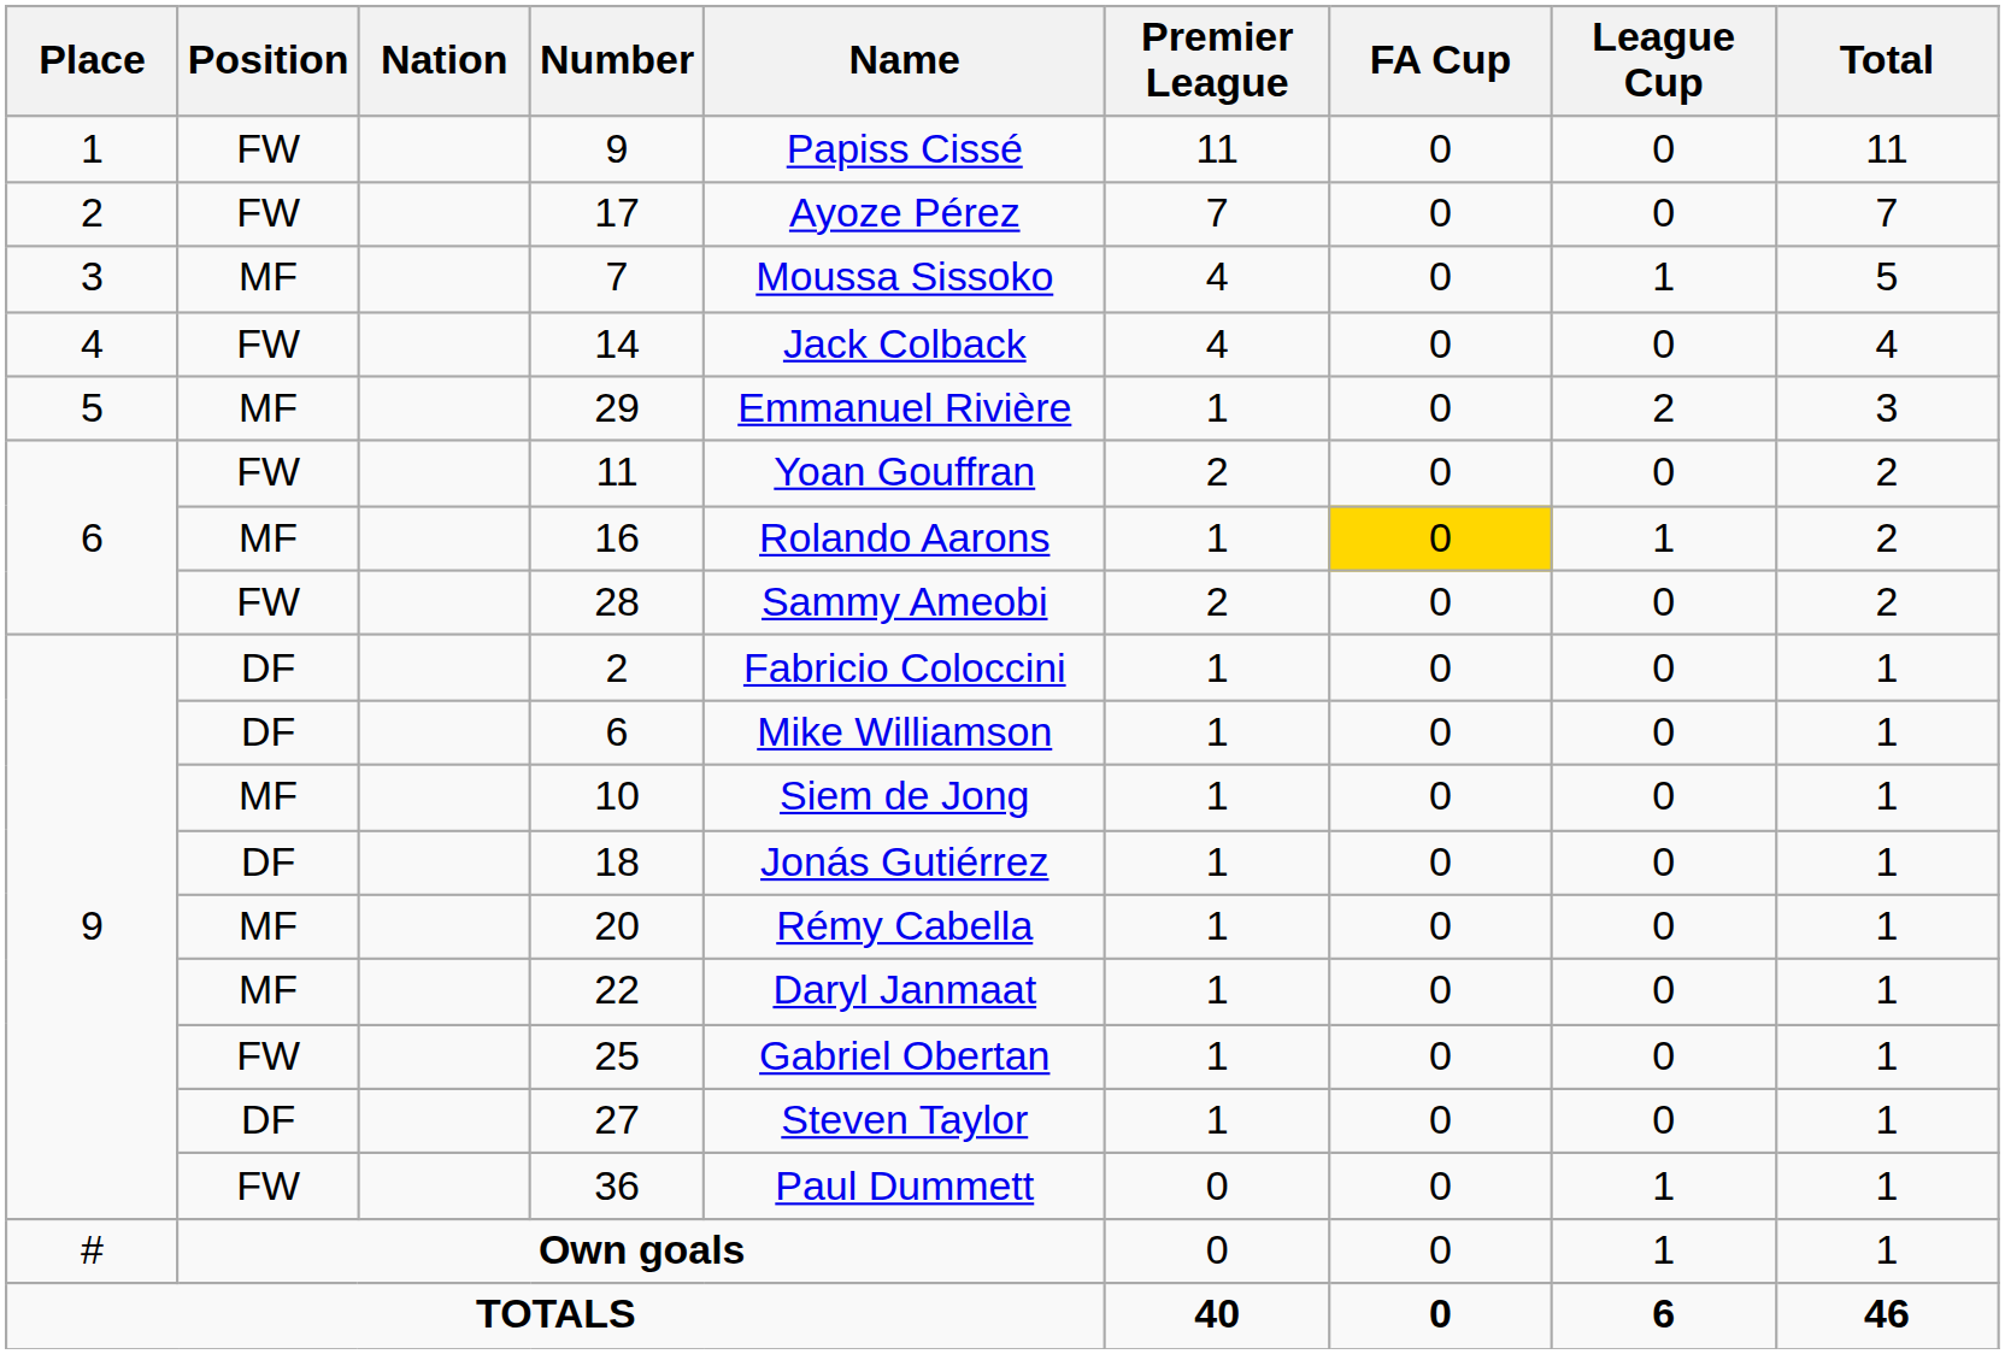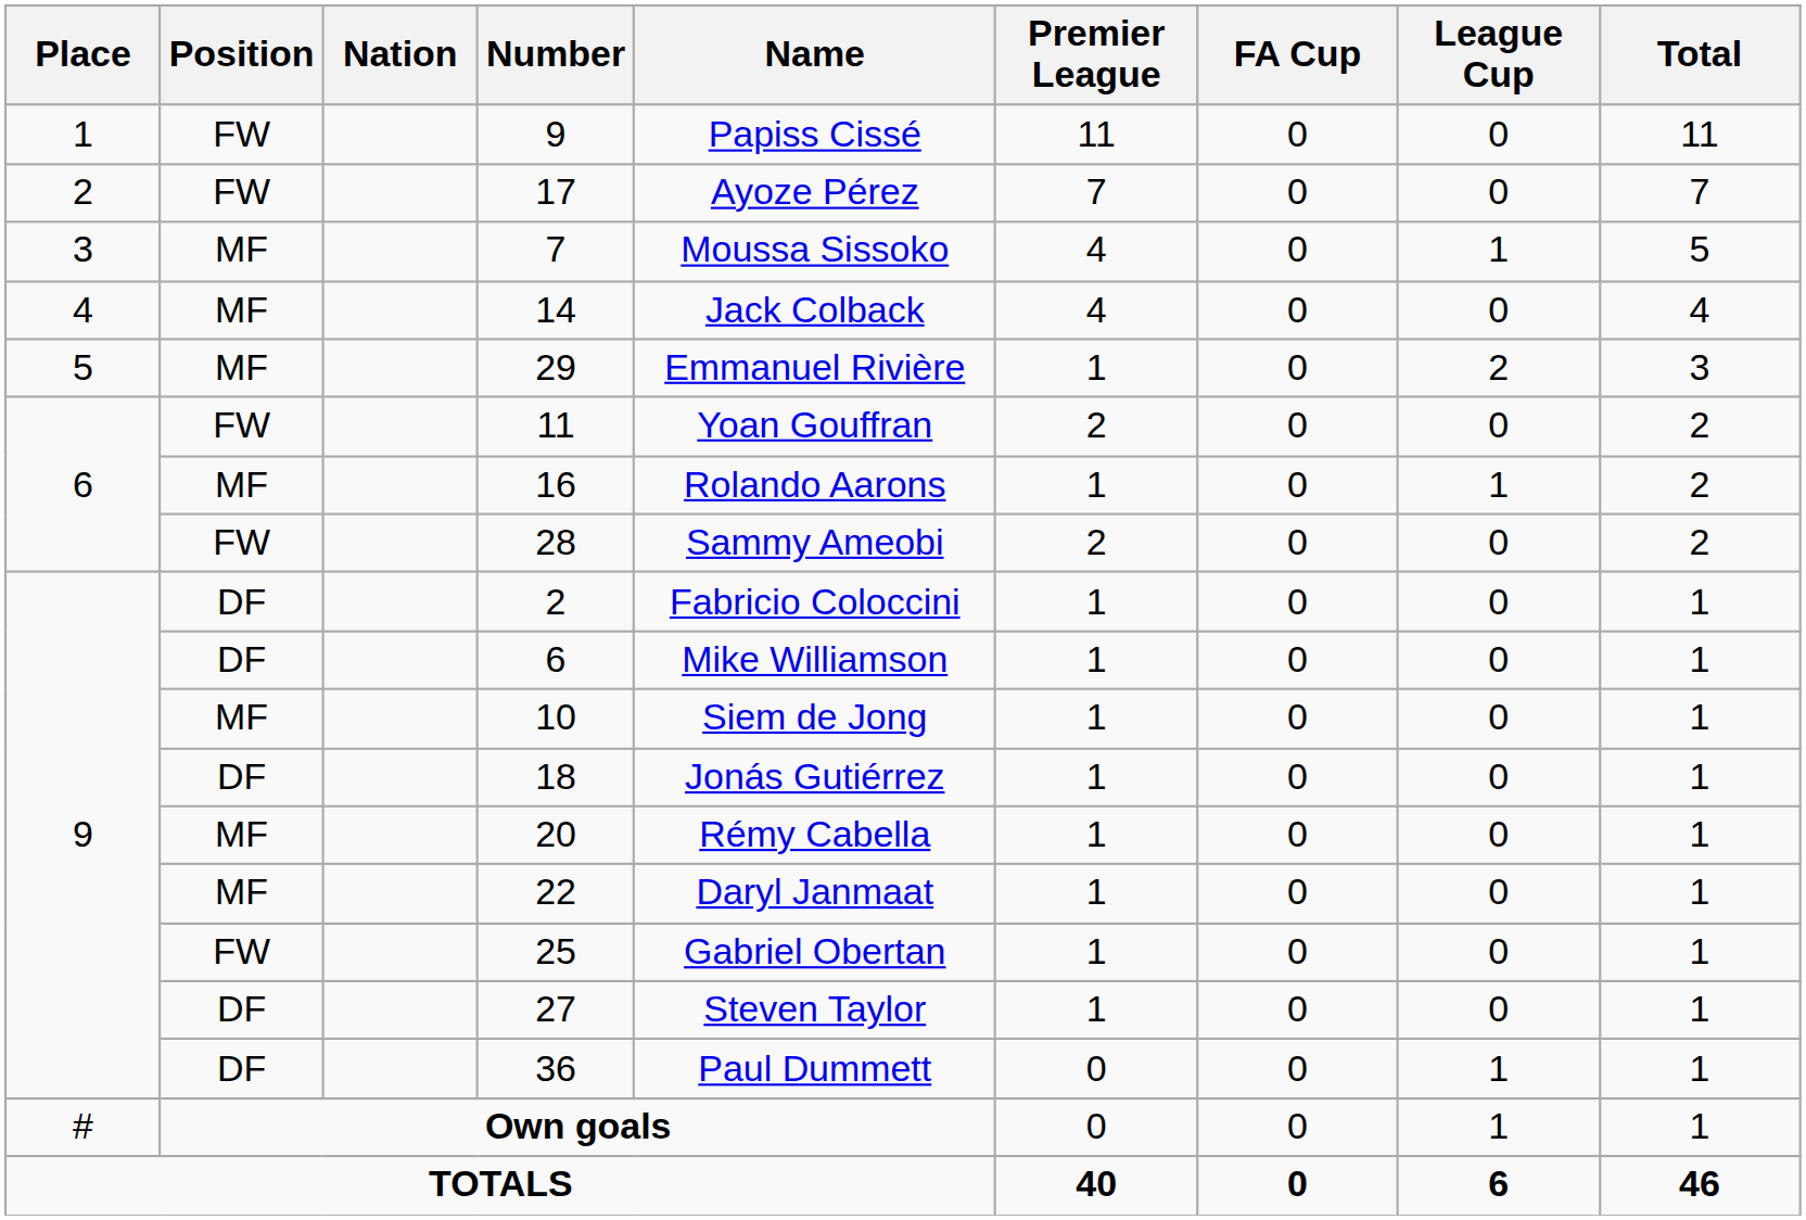 <table class="wikitable" style="text-align: center;">
 <tr>
 <th width=60>Place</th>
 <th width=60>Position</th>
 <th width=60>Nation</th>
 <th width=60>Number</th>
 <th width=150>Name</th>
 <th width=80>Premier League</th>
 <th width=80>FA Cup</th>
 <th width=80>League Cup</th>
 <th width=80>Total</th>
 </tr>
 <tr>
 <td rowspan="1">1</td>
 <td>FW</td>
 <td></td>
 <td>9</td>
 <td><a href='#'>Papiss Cissé</a></td>
 <td>11</td>
 <td>0</td>
 <td>0</td>
 <td>11</td>
 </tr>
 <tr>
 <td rowspan="1">2</td>
 <td>FW</td>
 <td></td>
 <td>17</td>
 <td><a href='#'>Ayoze Pérez</a></td>
 <td>7</td>
 <td>0</td>
 <td>0</td>
 <td>7</td>
 </tr>
 <tr>
 <td rowspan="1">3</td>
 <td>MF</td>
 <td></td>
 <td>7</td>
 <td><a href='#'>Moussa Sissoko</a></td>
 <td>4</td>
 <td>0</td>
 <td>1</td>
 <td>5</td>
 </tr>
 <tr>
 <td rowspan="1">4</td>
-<td>FW</td>
+<td>MF</td>
 <td></td>
 <td>14</td>
 <td><a href='#'>Jack Colback</a></td>
 <td>4</td>
 <td>0</td>
 <td>0</td>
 <td>4</td>
 </tr>
 <tr>
 <td rowspan="1">5</td>
 <td>MF</td>
 <td></td>
 <td>29</td>
 <td><a href='#'>Emmanuel Rivière</a></td>
 <td>1</td>
 <td>0</td>
 <td>2</td>
 <td>3</td>
 </tr>
 <tr>
 <td rowspan="3">6</td>
 <td>FW</td>
 <td></td>
 <td>11</td>
 <td><a href='#'>Yoan Gouffran</a></td>
 <td>2</td>
 <td>0</td>
 <td>0</td>
 <td>2</td>
 </tr>
 <tr>
 <td>MF</td>
 <td></td>
 <td>16</td>
 <td><a href='#'>Rolando Aarons</a></td>
 <td>1</td>
-<td style="background: gold;">0</td>
+<td>0</td>
 <td>1</td>
 <td>2</td>
 </tr>
 <tr>
 <td>FW</td>
 <td></td>
 <td>28</td>
 <td><a href='#'>Sammy Ameobi</a></td>
 <td>2</td>
 <td>0</td>
 <td>0</td>
 <td>2</td>
 </tr>
 <tr>
 <td rowspan="9">9</td>
 <td>DF</td>
 <td></td>
 <td>2</td>
 <td><a href='#'>Fabricio Coloccini</a></td>
 <td>1</td>
 <td>0</td>
 <td>0</td>
 <td>1</td>
 </tr>
 <tr>
 <td>DF</td>
 <td></td>
 <td>6</td>
 <td><a href='#'>Mike Williamson</a></td>
 <td>1</td>
 <td>0</td>
 <td>0</td>
 <td>1</td>
 </tr>
 <tr>
 <td>MF</td>
 <td></td>
 <td>10</td>
 <td><a href='#'>Siem de Jong</a></td>
 <td>1</td>
 <td>0</td>
 <td>0</td>
 <td>1</td>
 </tr>
 <tr>
 <td>DF</td>
 <td></td>
 <td>18</td>
 <td><a href='#'>Jonás Gutiérrez</a></td>
 <td>1</td>
 <td>0</td>
 <td>0</td>
 <td>1</td>
 </tr>
 <tr>
 <td>MF</td>
 <td></td>
 <td>20</td>
 <td><a href='#'>Rémy Cabella</a></td>
 <td>1</td>
 <td>0</td>
 <td>0</td>
 <td>1</td>
 </tr>
 <tr>
 <td>MF</td>
 <td></td>
 <td>22</td>
 <td><a href='#'>Daryl Janmaat</a></td>
 <td>1</td>
 <td>0</td>
 <td>0</td>
 <td>1</td>
 </tr>
 <tr>
 <td>FW</td>
 <td></td>
 <td>25</td>
 <td><a href='#'>Gabriel Obertan</a></td>
 <td>1</td>
 <td>0</td>
 <td>0</td>
 <td>1</td>
 </tr>
 <tr>
 <td>DF</td>
 <td></td>
 <td>27</td>
 <td><a href='#'>Steven Taylor</a></td>
 <td>1</td>
 <td>0</td>
 <td>0</td>
 <td>1</td>
 </tr>
 <tr>
-<td>FW</td>
+<td>DF</td>
 <td></td>
 <td>36</td>
 <td><a href='#'>Paul Dummett</a></td>
 <td>0</td>
 <td>0</td>
 <td>1</td>
 <td>1</td>
 </tr>
 <tr>
 <td>#</td>
 <td colspan=4><strong>Own goals</strong></td>
 <td>0</td>
 <td>0</td>
 <td>1</td>
 <td>1</td>
 </tr>
 <tr>
 <td colspan=5><strong>TOTALS</strong></td>
 <td><strong>40</strong></td>
 <td><strong>0</strong></td>
 <td><strong>6</strong></td>
 <td><strong>46</strong></td>
 </tr>
 </table>
